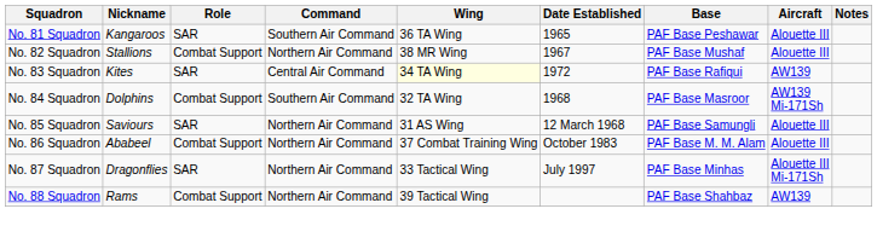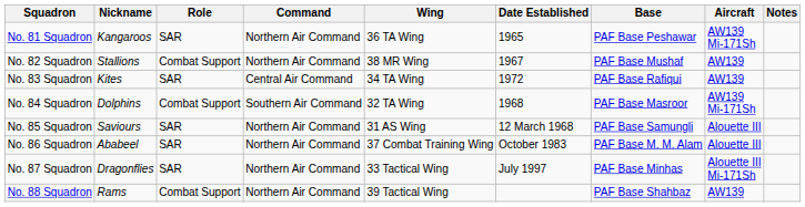 <table class="wikitable sortable">
 <tr>
 <th>Squadron</th>
 <th>Nickname</th>
 <th>Role</th>
 <th>Command</th>
 <th>Wing</th>
 <th>Date Established</th>
 <th>Base</th>
 <th>Aircraft</th>
 <th>Notes</th>
 </tr>
 <tr>
 <td><a href='#'>No. 81 Squadron</a></td>
 <td><em>Kangaroos</em></td>
 <td>SAR</td>
-<td>Southern Air Command</td>
+<td>Northern Air Command</td>
 <td>36 TA Wing</td>
 <td>1965</td>
 <td><a href='#'>PAF Base Peshawar</a></td>
-<td><a href='#'>Alouette III</a></td>
+<td><a href='#'>AW139</a><br><a href='#'>Mi-171Sh</a></td>
 <td></td>
 </tr>
 <tr>
 <td>No. 82 Squadron</td>
 <td><em>Stallions</em></td>
 <td>Combat Support</td>
 <td>Northern Air Command</td>
 <td>38 MR Wing</td>
 <td>1967</td>
 <td><a href='#'>PAF Base Mushaf</a></td>
-<td><a href='#'>Alouette III</a></td>
+<td><a href='#'>AW139</a></td>
 <td></td>
 </tr>
 <tr>
 <td>No. 83 Squadron</td>
 <td><em>Kites</em></td>
 <td>SAR</td>
 <td>Central Air Command</td>
-<td style="background: lightyellow;">34 TA Wing</td>
+<td>34 TA Wing</td>
 <td>1972</td>
 <td><a href='#'>PAF Base Rafiqui</a></td>
 <td><a href='#'>AW139</a></td>
 <td></td>
 </tr>
 <tr>
 <td>No. 84 Squadron</td>
 <td><em>Dolphins</em></td>
 <td>Combat Support</td>
 <td>Southern Air Command</td>
 <td>32 TA Wing</td>
 <td>1968</td>
 <td><a href='#'>PAF Base Masroor</a></td>
 <td><a href='#'>AW139</a><br><a href='#'>Mi-171Sh</a></td>
 <td></td>
 </tr>
 <tr>
 <td>No. 85 Squadron</td>
 <td><em>Saviours</em></td>
 <td>SAR</td>
 <td>Northern Air Command</td>
 <td>31 AS Wing</td>
 <td>12 March 1968</td>
 <td><a href='#'>PAF Base Samungli</a></td>
 <td><a href='#'>Alouette III</a></td>
 <td></td>
 </tr>
 <tr>
 <td>No. 86 Squadron</td>
 <td><em>Ababeel</em></td>
-<td>Combat Support</td>
+<td>SAR</td>
 <td>Northern Air Command</td>
 <td>37 Combat Training Wing</td>
 <td>October 1983</td>
 <td><a href='#'>PAF Base M. M. Alam</a></td>
 <td><a href='#'>Alouette III</a></td>
 <td></td>
 </tr>
 <tr>
 <td>No. 87 Squadron</td>
 <td><em>Dragonflies</em></td>
 <td>SAR</td>
 <td>Northern Air Command</td>
 <td>33 Tactical Wing</td>
 <td>July 1997</td>
 <td><a href='#'>PAF Base Minhas</a></td>
 <td><a href='#'>Alouette III</a><br><a href='#'>Mi-171Sh</a></td>
 <td></td>
 </tr>
 <tr>
 <td><a href='#'>No. 88 Squadron</a></td>
 <td><em>Rams</em></td>
 <td>Combat Support</td>
 <td>Northern Air Command</td>
 <td>39 Tactical Wing</td>
 <td></td>
 <td><a href='#'>PAF Base Shahbaz</a></td>
 <td><a href='#'>AW139</a></td>
 <td></td>
 </tr>
 </table>
